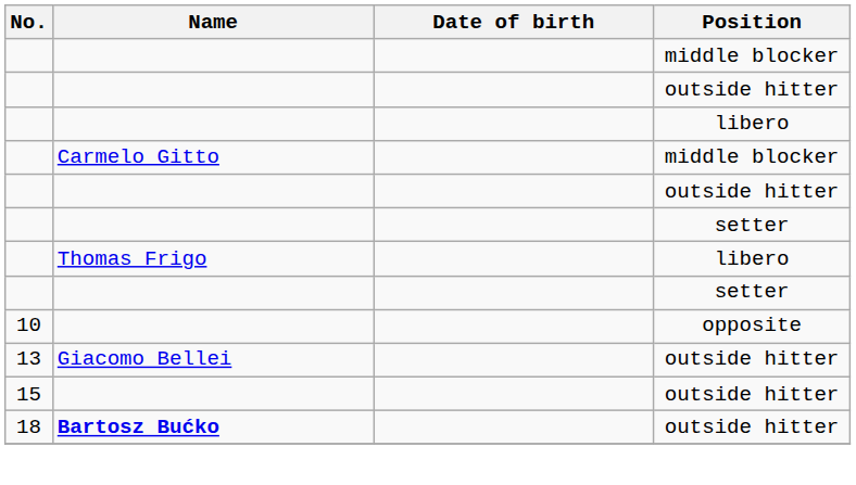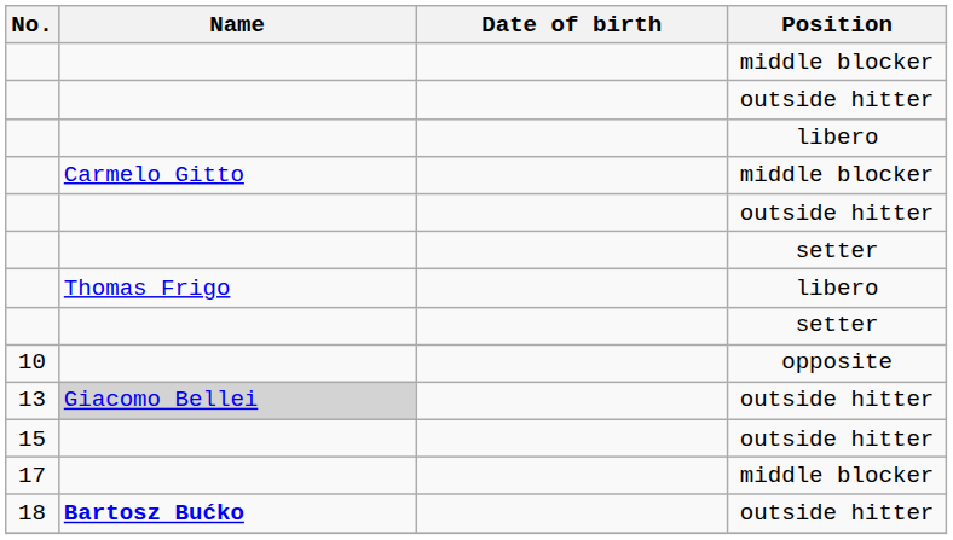 <table class="wikitable sortable" style="font-size:100%; text-align:center;">
 <tr>
 <th>No.</th>
 <th style="width:15em">Name</th>
 <th style="width:13em">Date of birth</th>
 <th style="width:9em">Position</th>
 </tr>
 <tr>
 <td></td>
 <td align=left> </td>
 <td align=right></td>
 <td>middle blocker</td>
 </tr>
 <tr>
 <td></td>
 <td align=left> </td>
 <td align=right></td>
 <td>outside hitter</td>
 </tr>
 <tr>
 <td></td>
 <td align=left> </td>
 <td align=right></td>
 <td>libero</td>
 </tr>
 <tr>
 <td></td>
 <td align=left> <a href='#'>Carmelo Gitto</a></td>
 <td align=right></td>
 <td>middle blocker</td>
 </tr>
 <tr>
 <td></td>
 <td align=left> </td>
 <td align=right></td>
 <td>outside hitter</td>
 </tr>
 <tr>
 <td></td>
 <td align=left> </td>
 <td align=right></td>
 <td>setter</td>
 </tr>
 <tr>
 <td></td>
 <td align=left> <a href='#'>Thomas Frigo</a></td>
 <td align=right></td>
 <td>libero</td>
 </tr>
 <tr>
 <td></td>
 <td align=left> </td>
 <td align=right></td>
 <td>setter</td>
 </tr>
 <tr>
 <td>10</td>
 <td align=left> </td>
 <td align=right></td>
 <td>opposite</td>
 </tr>
 <tr>
 <td>13</td>
-<td align=left> <a href='#'>Giacomo Bellei</a></td>
+<td align=left style="background: lightgrey;"> <a href='#'>Giacomo Bellei</a></td>
 <td align=right></td>
 <td>outside hitter</td>
 </tr>
 <tr>
 <td>15</td>
 <td align=left> </td>
 <td align=right></td>
 <td>outside hitter</td>
 </tr>
 <tr>
+<td>17</td>
+<td align=left> </td>
+<td align=right></td>
+<td>middle blocker</td>
+</tr>
+<tr>
 <td>18</td>
 <td align=left><strong> <a href='#'>Bartosz Bućko</a></strong></td>
 <td align=right></td>
 <td>outside hitter</td>
 </tr>
 <tr>
 </tr>
 </table>
